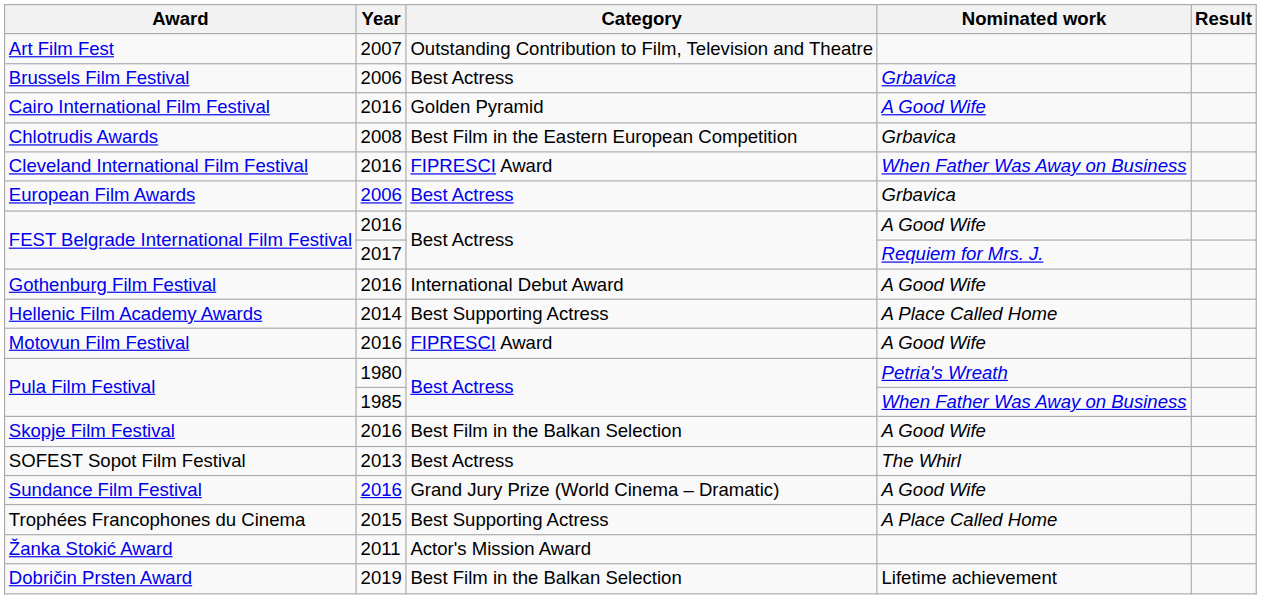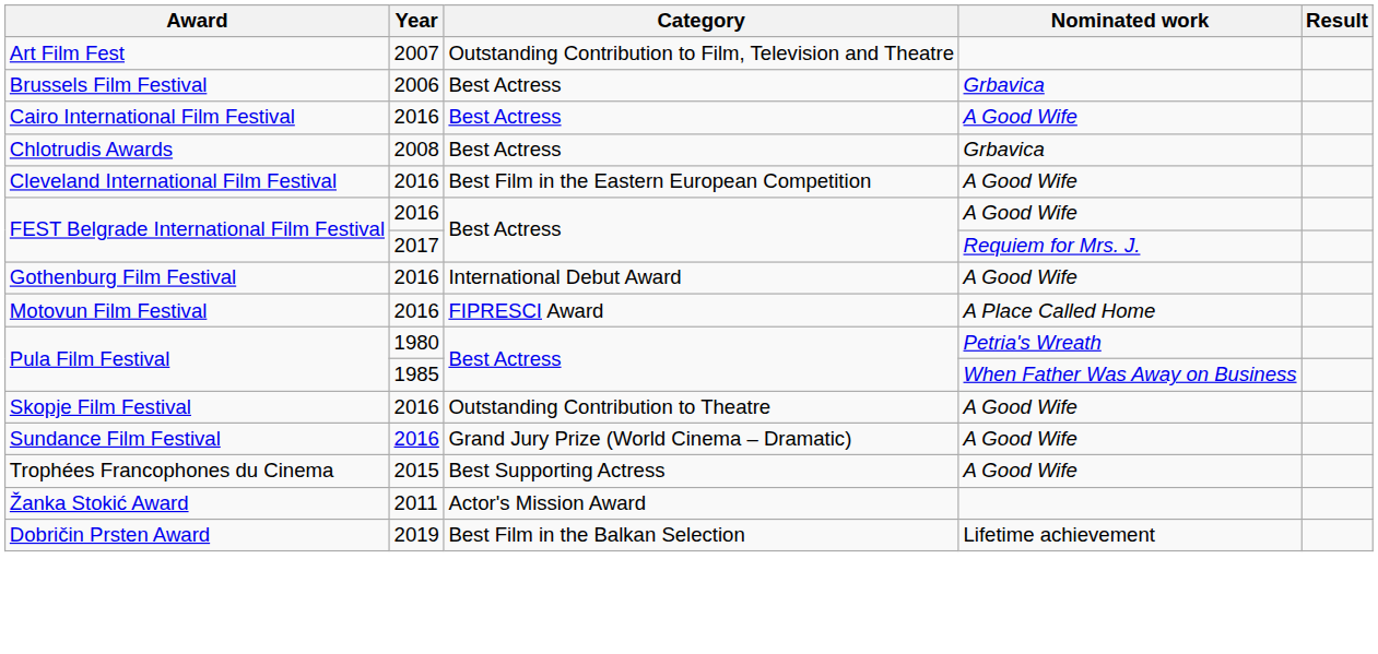 <table class="wikitable sortable">
 <tr>
 <th>Award</th>
 <th>Year</th>
 <th>Category</th>
 <th>Nominated work</th>
 <th>Result</th>
 </tr>
 <tr>
 <td><a href='#'>Art Film Fest</a></td>
 <td>2007</td>
 <td>Outstanding Contribution to Film, Television and Theatre</td>
 <td></td>
 <td></td>
 </tr>
 <tr>
 <td><a href='#'>Brussels Film Festival</a></td>
 <td>2006</td>
 <td>Best Actress</td>
 <td><em><a href='#'>Grbavica</a></em></td>
 <td></td>
 </tr>
 <tr>
 <td><a href='#'>Cairo International Film Festival</a></td>
 <td>2016</td>
-<td>Golden Pyramid</td>
+<td><a href='#'>Best Actress</a></td>
 <td><em><a href='#'>A Good Wife</a></em></td>
 <td></td>
 </tr>
 <tr>
 <td><a href='#'>Chlotrudis Awards</a></td>
 <td>2008</td>
-<td>Best Film in the Eastern European Competition</td>
+<td>Best Actress</td>
 <td><em>Grbavica</em></td>
 <td></td>
 </tr>
 <tr>
 <td><a href='#'>Cleveland International Film Festival</a></td>
 <td>2016</td>
-<td><a href='#'>FIPRESCI</a> Award</td>
-<td><em><a href='#'>When Father Was Away on Business</a></em></td>
-<td></td>
-</tr>
-<tr>
-<td><a href='#'>European Film Awards</a></td>
-<td><a href='#'>2006</a></td>
-<td><a href='#'>Best Actress</a></td>
-<td><em>Grbavica</em></td>
+<td>Best Film in the Eastern European Competition</td>
+<td><em>A Good Wife</em></td>
 <td></td>
 </tr>
 <tr>
 <td rowspan="2"><a href='#'>FEST Belgrade International Film Festival</a></td>
 <td>2016</td>
 <td rowspan="2">Best Actress</td>
 <td><em>A Good Wife</em></td>
 <td></td>
 </tr>
 <tr>
 <td>2017</td>
 <td><em><a href='#'>Requiem for Mrs. J.</a></em></td>
 <td></td>
 </tr>
 <tr>
 <td><a href='#'>Gothenburg Film Festival</a></td>
 <td>2016</td>
 <td>International Debut Award</td>
 <td><em>A Good Wife</em></td>
 <td></td>
 </tr>
 <tr>
-<td><a href='#'>Hellenic Film Academy Awards</a></td>
-<td>2014</td>
-<td>Best Supporting Actress</td>
-<td><em>A Place Called Home</em></td>
-<td></td>
-</tr>
-<tr>
 <td><a href='#'>Motovun Film Festival</a></td>
 <td>2016</td>
 <td><a href='#'>FIPRESCI</a> Award</td>
-<td><em>A Good Wife</em></td>
+<td><em>A Place Called Home</em></td>
 <td></td>
 </tr>
 <tr>
 <td rowspan="2"><a href='#'>Pula Film Festival</a></td>
 <td>1980</td>
 <td rowspan="2"><a href='#'>Best Actress</a></td>
 <td><em><a href='#'>Petria's Wreath</a></em></td>
 <td></td>
 </tr>
 <tr>
 <td>1985</td>
 <td><em><a href='#'>When Father Was Away on Business</a></em></td>
 <td></td>
 </tr>
 <tr>
 <td><a href='#'>Skopje Film Festival</a></td>
 <td>2016</td>
-<td>Best Film in the Balkan Selection</td>
+<td>Outstanding Contribution to Theatre</td>
 <td><em>A Good Wife</em></td>
-<td></td>
-</tr>
-<tr>
-<td>SOFEST Sopot Film Festival</td>
-<td>2013</td>
-<td>Best Actress</td>
-<td><em>The Whirl</em></td>
 <td></td>
 </tr>
 <tr>
 <td><a href='#'>Sundance Film Festival</a></td>
 <td><a href='#'>2016</a></td>
 <td>Grand Jury Prize (World Cinema – Dramatic)</td>
 <td><em>A Good Wife</em></td>
 <td></td>
 </tr>
 <tr>
 <td>Trophées Francophones du Cinema</td>
 <td>2015</td>
 <td>Best Supporting Actress</td>
-<td><em>A Place Called Home</em></td>
+<td><em>A Good Wife</em></td>
 <td></td>
 </tr>
 <tr>
 <td><a href='#'>Žanka Stokić Award</a></td>
 <td>2011</td>
 <td>Actor's Mission Award</td>
 <td></td>
 <td></td>
 </tr>
 <tr>
 <td><a href='#'>Dobričin Prsten Award</a></td>
 <td>2019</td>
 <td>Best Film in the Balkan Selection</td>
 <td>Lifetime achievement</td>
 <td></td>
 </tr>
 </table>
